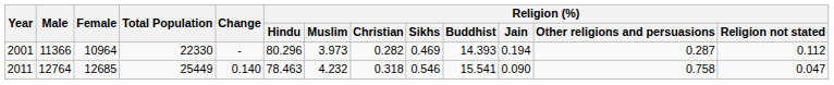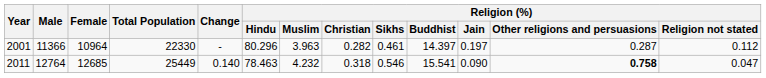 <table class="wikitable">
 <tr>
 <th rowspan="2">Year</th>
 <th rowspan="2">Male</th>
 <th rowspan="2">Female</th>
 <th rowspan="2">Total Population</th>
 <th rowspan="2">Change</th>
 <th colspan="8">Religion (%)</th>
 </tr>
 <tr>
 <th>Hindu</th>
 <th>Muslim</th>
 <th>Christian</th>
 <th>Sikhs</th>
 <th>Buddhist</th>
 <th>Jain</th>
 <th>Other religions and persuasions</th>
 <th>Religion not stated</th>
 </tr>
 <tr>
 <td>2001</td>
 <td style="text-align:right;">11366</td>
 <td style="text-align:right;">10964</td>
 <td style="text-align:right;">22330</td>
 <td style="text-align:center;">-</td>
 <td style="text-align:right;">80.296</td>
-<td style="text-align:right;">3.973</td>
+<td style="text-align:right;">3.963</td>
 <td style="text-align:right;">0.282</td>
-<td style="text-align:right;">0.469</td>
-<td style="text-align:right;">14.393</td>
-<td style="text-align:right;">0.194</td>
+<td style="text-align:right;">0.461</td>
+<td style="text-align:right;">14.397</td>
+<td style="text-align:right;">0.197</td>
 <td style="text-align:right;">0.287</td>
 <td style="text-align:right;">0.112</td>
 </tr>
 <tr>
 <td>2011</td>
 <td style="text-align:right;">12764</td>
 <td style="text-align:right;">12685</td>
 <td style="text-align:right;">25449</td>
 <td style="text-align:right;">0.140</td>
 <td style="text-align:right;">78.463</td>
 <td style="text-align:right;">4.232</td>
 <td style="text-align:right;">0.318</td>
 <td style="text-align:right;">0.546</td>
 <td style="text-align:right;">15.541</td>
 <td style="text-align:right;">0.090</td>
-<td style="text-align:right;">0.758</td>
+<td style="text-align:right;"><strong>0.758</strong></td>
 <td style="text-align:right;">0.047</td>
 </tr>
 </table>
